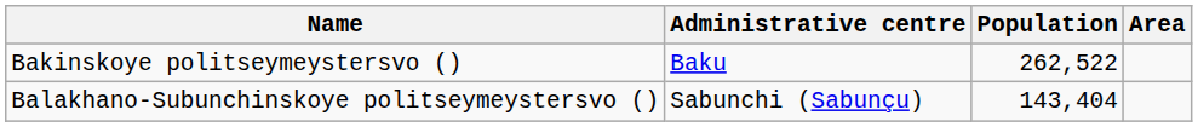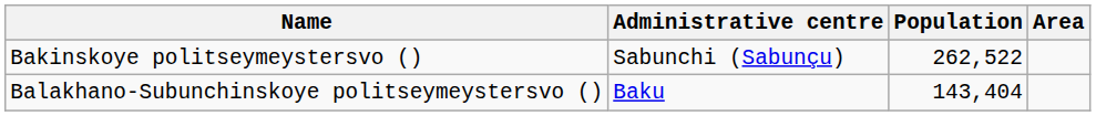 <table class="wikitable sortable">
 <tr>
 <th>Name</th>
 <th>Administrative centre</th>
 <th>Population</th>
 <th>Area</th>
 </tr>
 <tr>
 <td>Bakinskoye politseymeystersvo ()</td>
-<td><a href='#'>Baku</a></td>
+<td>Sabunchi (<a href='#'>Sabunçu</a>)</td>
 <td align="right">262,522</td>
 <td></td>
 </tr>
 <tr>
 <td>Balakhano-Subunchinskoye politseymeystersvo ()</td>
-<td>Sabunchi (<a href='#'>Sabunçu</a>)</td>
+<td><a href='#'>Baku</a></td>
 <td align="right">143,404</td>
 <td></td>
 </tr>
 </table>
